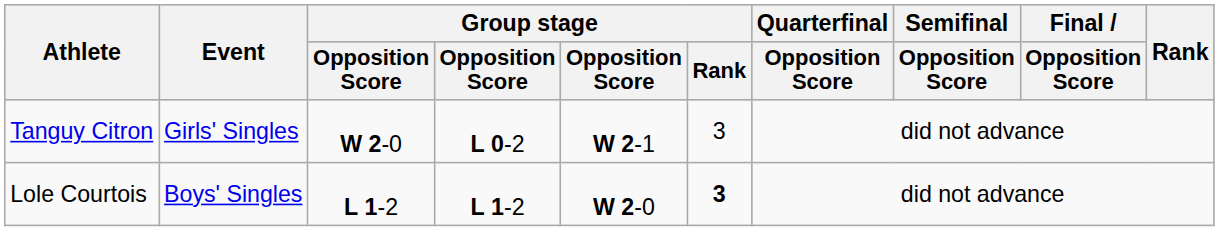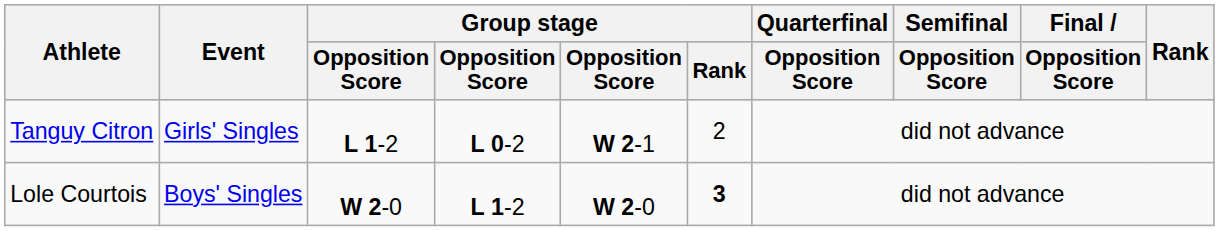 <table class="wikitable" style="font-size:90%">
 <tr>
 <th rowspan=2>Athlete</th>
 <th rowspan=2>Event</th>
 <th colspan=4>Group stage</th>
 <th>Quarterfinal</th>
 <th>Semifinal</th>
 <th>Final / </th>
 <th rowspan=2>Rank</th>
 </tr>
 <tr style="font-size:95%">
 <th>Opposition<br>Score</th>
 <th>Opposition<br>Score</th>
 <th>Opposition<br>Score</th>
 <th>Rank</th>
 <th>Opposition<br>Score</th>
 <th>Opposition<br>Score</th>
 <th>Opposition<br>Score</th>
 </tr>
 <tr align=center>
 <td align=left><a href='#'>Tanguy Citron</a></td>
 <td align=left><a href='#'>Girls' Singles</a></td>
-<td> <br> <strong>W</strong> <strong>2</strong>-0</td>
+<td> <br> <strong>L</strong> <strong>1</strong>-2</td>
 <td> <br> <strong>L</strong> <strong>0</strong>-2</td>
 <td><br> <strong>W</strong> <strong>2</strong>-1</td>
-<td>3</td>
+<td>2</td>
 <td colspan=4>did not advance</td>
 </tr>
 <tr align=center>
 <td align=left>Lole Courtois</td>
 <td align=left><a href='#'>Boys' Singles</a></td>
-<td> <br> <strong>L</strong> <strong>1</strong>-2</td>
+<td> <br> <strong>W</strong> <strong>2</strong>-0</td>
 <td> <br> <strong>L</strong> <strong>1</strong>-2</td>
 <td> <br> <strong>W</strong> <strong>2</strong>-0</td>
 <td><strong>3</strong></td>
 <td colspan=4>did not advance</td>
 </tr>
 </table>
